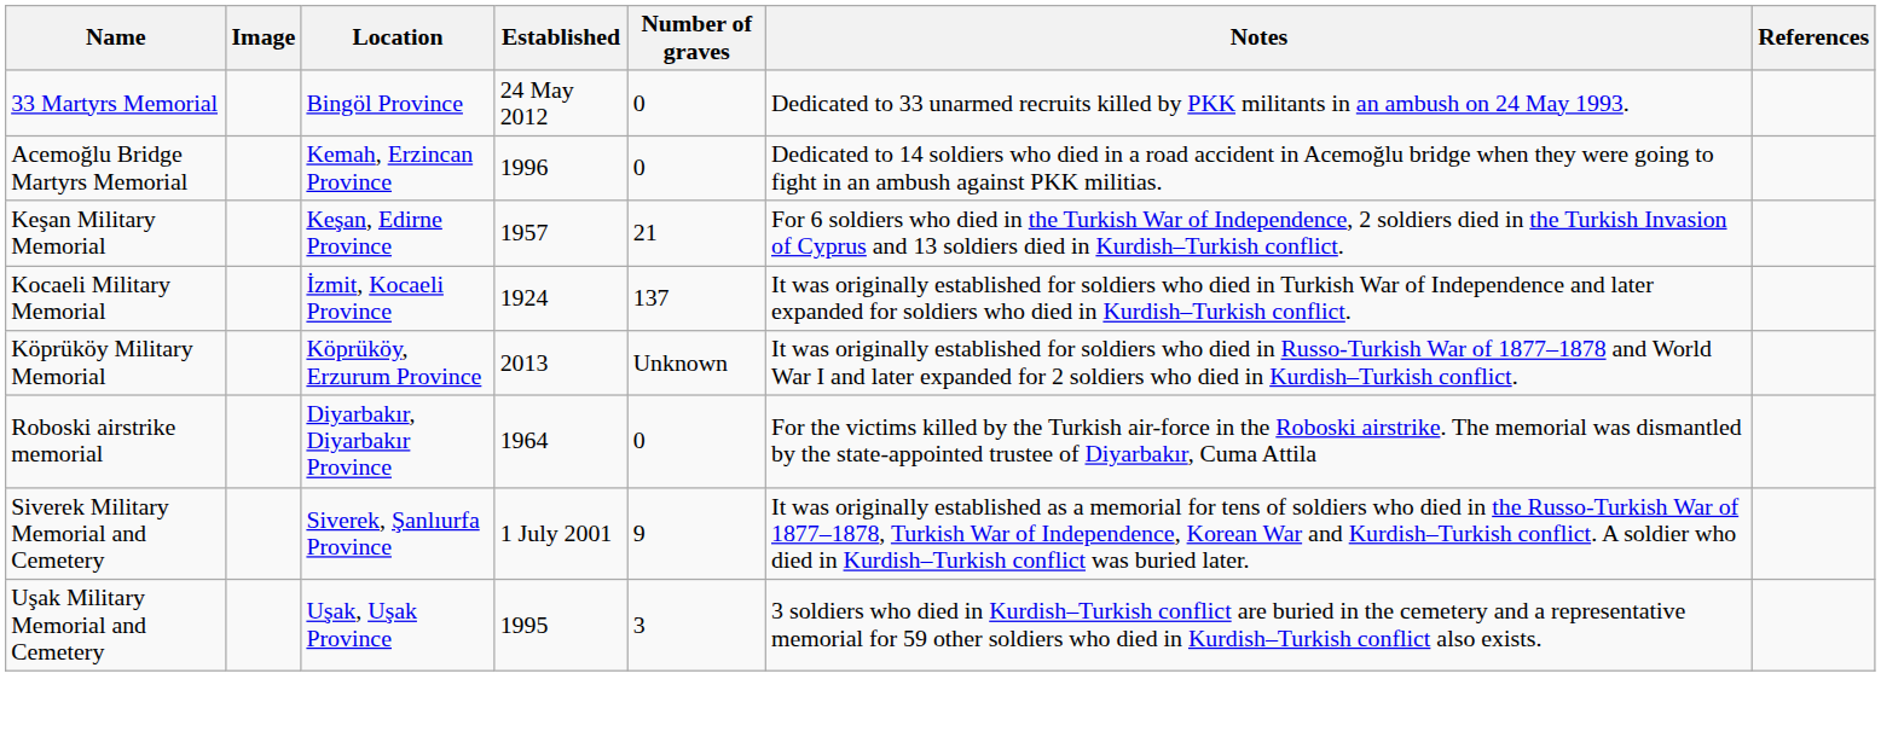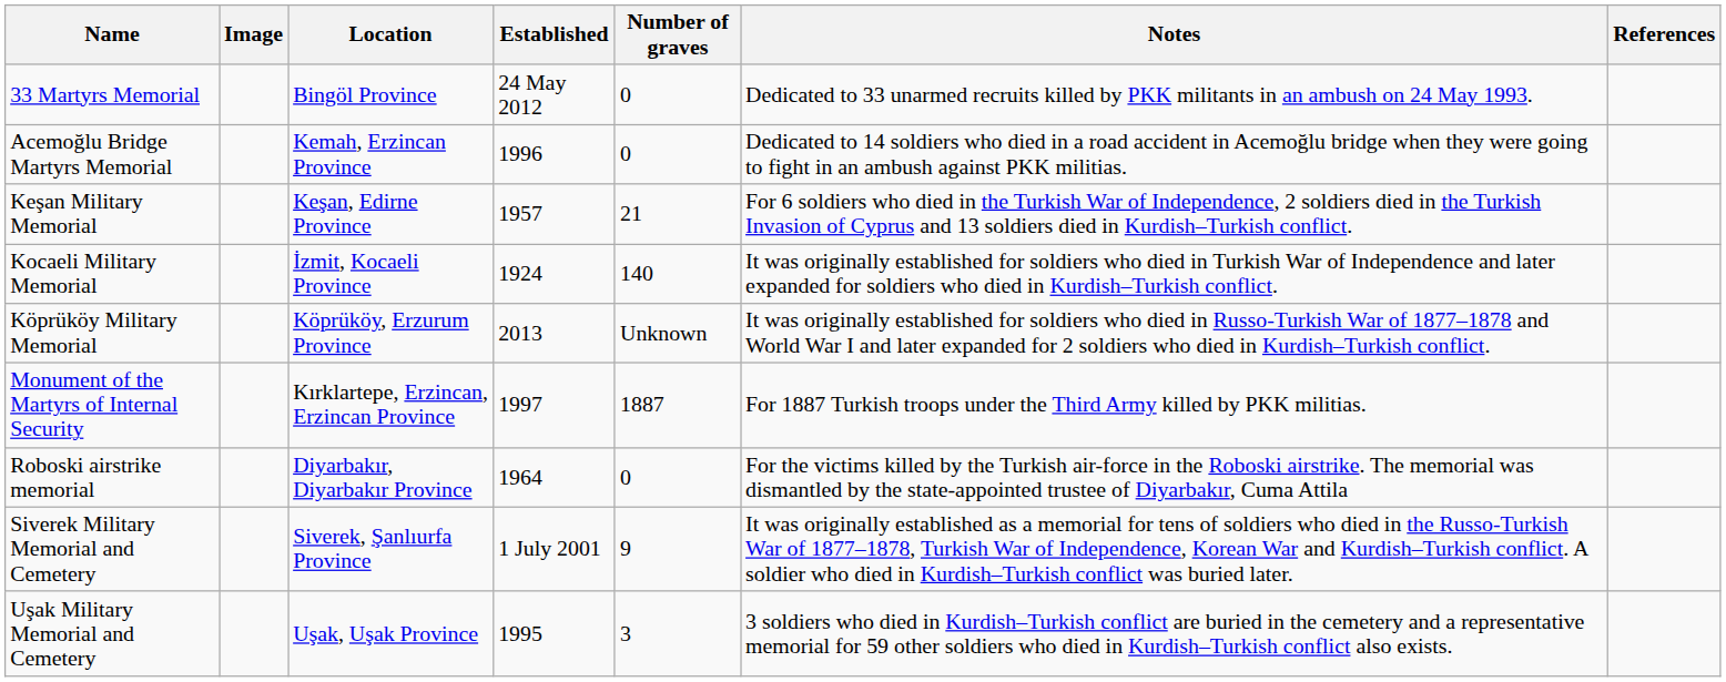 <table class="wikitable">
 <tr>
 <th>Name</th>
 <th>Image</th>
 <th>Location</th>
 <th>Established</th>
 <th>Number of graves</th>
 <th>Notes</th>
 <th>References</th>
 </tr>
 <tr>
 <td><a href='#'>33 Martyrs Memorial</a></td>
 <td></td>
 <td><a href='#'>Bingöl Province</a></td>
 <td>24 May 2012</td>
 <td>0</td>
 <td>Dedicated to 33 unarmed recruits killed by <a href='#'>PKK</a> militants in <a href='#'>an ambush on 24 May 1993</a>.</td>
 <td></td>
 </tr>
 <tr>
 <td>Acemoğlu Bridge Martyrs Memorial</td>
 <td></td>
 <td><a href='#'>Kemah</a>, <a href='#'>Erzincan Province</a></td>
 <td>1996</td>
 <td>0</td>
 <td>Dedicated to 14 soldiers who died in a road accident in Acemoğlu bridge when they were going to fight in an ambush against PKK militias.</td>
 <td></td>
 </tr>
 <tr>
 <td>Keşan Military Memorial</td>
 <td></td>
 <td><a href='#'>Keşan</a>, <a href='#'>Edirne Province</a></td>
 <td>1957</td>
 <td>21</td>
 <td>For 6 soldiers who died in <a href='#'>the Turkish War of Independence</a>, 2 soldiers died in <a href='#'>the Turkish Invasion of Cyprus</a> and 13 soldiers died in <a href='#'>Kurdish–Turkish conflict</a>.</td>
 <td></td>
 </tr>
 <tr>
 <td>Kocaeli Military Memorial</td>
 <td></td>
 <td><a href='#'>İzmit</a>, <a href='#'>Kocaeli Province</a></td>
 <td>1924</td>
-<td>137</td>
+<td>140</td>
 <td>It was originally established for soldiers who died in Turkish War of Independence and later expanded for soldiers who died in <a href='#'>Kurdish–Turkish conflict</a>.</td>
 <td></td>
 </tr>
 <tr>
 <td>Köprüköy Military Memorial</td>
 <td></td>
 <td><a href='#'>Köprüköy</a>, <a href='#'>Erzurum Province</a></td>
 <td>2013</td>
 <td>Unknown</td>
 <td>It was originally established for soldiers who died in <a href='#'>Russo-Turkish War of 1877–1878</a> and World War I and later expanded for 2 soldiers who died in <a href='#'>Kurdish–Turkish conflict</a>.</td>
+<td></td>
+</tr>
+<tr>
+<td><a href='#'>Monument of the Martyrs of Internal Security</a></td>
+<td></td>
+<td>Kırklartepe, <a href='#'>Erzincan</a>, <a href='#'>Erzincan Province</a></td>
+<td>1997</td>
+<td>1887</td>
+<td>For 1887 Turkish troops under the <a href='#'>Third Army</a> killed by PKK militias.</td>
 <td></td>
 </tr>
 <tr>
 <td>Roboski airstrike memorial</td>
 <td></td>
 <td><a href='#'>Diyarbakır</a>, <a href='#'>Diyarbakır Province</a></td>
 <td>1964</td>
 <td>0</td>
 <td>For the victims killed by the Turkish air-force in the <a href='#'>Roboski airstrike</a>. The memorial was dismantled by the state-appointed trustee of <a href='#'>Diyarbakır</a>, Cuma Attila</td>
 <td></td>
 </tr>
 <tr>
 <td>Siverek Military Memorial and Cemetery</td>
 <td></td>
 <td><a href='#'>Siverek</a>, <a href='#'>Şanlıurfa Province</a></td>
 <td>1 July 2001</td>
 <td>9</td>
 <td>It was originally established as a memorial for tens of soldiers who died in <a href='#'>the Russo-Turkish War of 1877–1878</a>, <a href='#'>Turkish War of Independence</a>, <a href='#'>Korean War</a> and <a href='#'>Kurdish–Turkish conflict</a>. A soldier who died in <a href='#'>Kurdish–Turkish conflict</a> was buried later.</td>
 <td></td>
 </tr>
 <tr>
 <td>Uşak Military Memorial and Cemetery</td>
 <td></td>
 <td><a href='#'>Uşak</a>, <a href='#'>Uşak Province</a></td>
 <td>1995</td>
 <td>3</td>
 <td>3 soldiers who died in <a href='#'>Kurdish–Turkish conflict</a> are buried in the cemetery and a representative memorial for 59 other soldiers who died in <a href='#'>Kurdish–Turkish conflict</a> also exists.</td>
 <td></td>
 </tr>
 </table>
